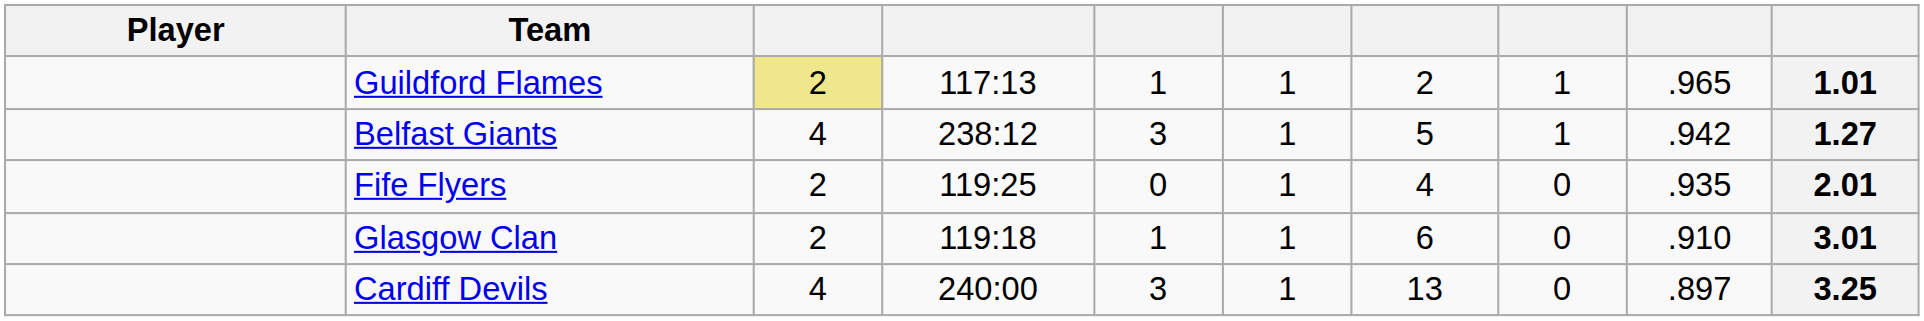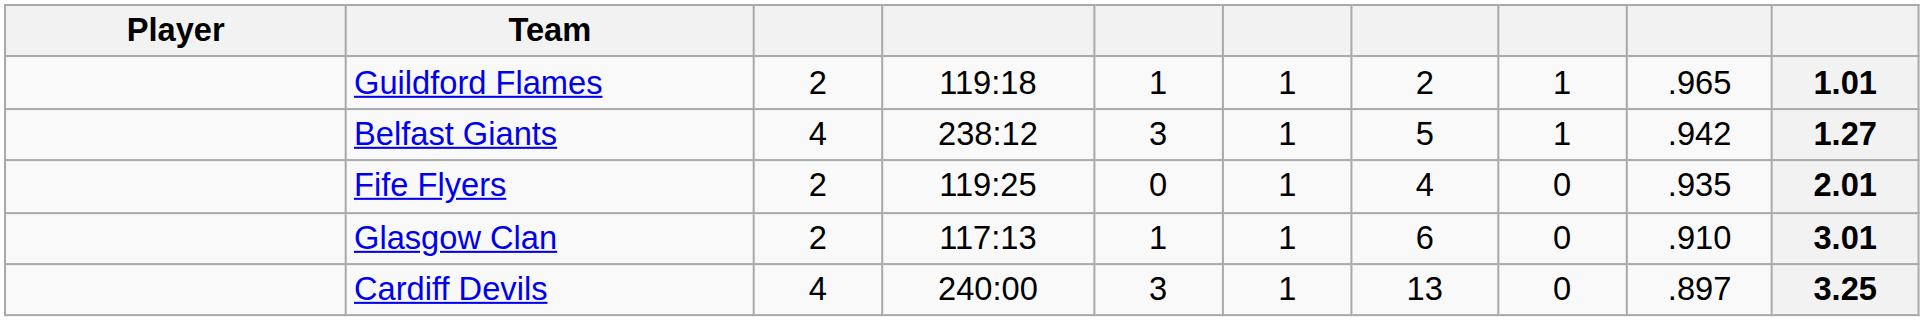 <table class="wikitable sortable" style="text-align: center">
 <tr>
 <th style="width: 10em;">Player</th>
 <th style="width: 12em;">Team</th>
 <th style="width: 3.5em;"></th>
 <th style="width: 6em;"></th>
 <th style="width: 3.5em;"></th>
 <th style="width: 3.5em;"></th>
 <th style="width: 4em;"></th>
 <th style="width: 3.5em;"></th>
 <th style="width: 4em;"></th>
 <th style="width: 4em;"></th>
 </tr>
 <tr>
 <td style="text-align:left;"></td>
 <td style="text-align:left;"><a href='#'>Guildford Flames</a></td>
-<td style="background: khaki;">2</td>
-<td>117:13</td>
+<td>2</td>
+<td>119:18</td>
 <td>1</td>
 <td>1</td>
 <td>2</td>
 <td>1</td>
 <td>.965</td>
 <th>1.01</th>
 </tr>
 <tr>
 <td style="text-align:left;"></td>
 <td style="text-align:left;"><a href='#'>Belfast Giants</a></td>
 <td>4</td>
 <td>238:12</td>
 <td>3</td>
 <td>1</td>
 <td>5</td>
 <td>1</td>
 <td>.942</td>
 <th>1.27</th>
 </tr>
 <tr>
 <td style="text-align:left;"></td>
 <td style="text-align:left;"><a href='#'>Fife Flyers</a></td>
 <td>2</td>
 <td>119:25</td>
 <td>0</td>
 <td>1</td>
 <td>4</td>
 <td>0</td>
 <td>.935</td>
 <th>2.01</th>
 </tr>
 <tr>
 <td style="text-align:left;"></td>
 <td style="text-align:left;"><a href='#'>Glasgow Clan</a></td>
 <td>2</td>
-<td>119:18</td>
+<td>117:13</td>
 <td>1</td>
 <td>1</td>
 <td>6</td>
 <td>0</td>
 <td>.910</td>
 <th>3.01</th>
 </tr>
 <tr>
 <td style="text-align:left;"></td>
 <td style="text-align:left;"><a href='#'>Cardiff Devils</a></td>
 <td>4</td>
 <td>240:00</td>
 <td>3</td>
 <td>1</td>
 <td>13</td>
 <td>0</td>
 <td>.897</td>
 <th>3.25</th>
 </tr>
 </table>
